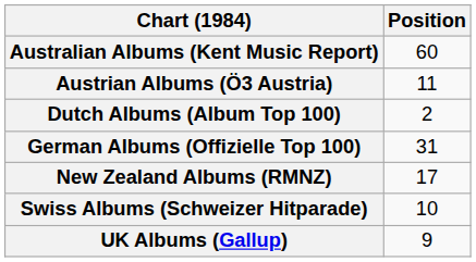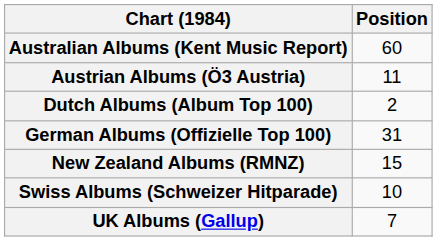 <table class="wikitable sortable plainrowheaders" style="text-align:center">
 <tr>
 <th scope="col">Chart (1984)</th>
 <th scope="col">Position</th>
 </tr>
 <tr>
 <th scope="row">Australian Albums (Kent Music Report)</th>
 <td>60</td>
 </tr>
 <tr>
 <th scope="row">Austrian Albums (Ö3 Austria)</th>
 <td>11</td>
 </tr>
 <tr>
 <th scope="row">Dutch Albums (Album Top 100)</th>
 <td>2</td>
 </tr>
 <tr>
 <th scope="row">German Albums (Offizielle Top 100)</th>
 <td>31</td>
 </tr>
 <tr>
 <th scope="row">New Zealand Albums (RMNZ)</th>
-<td>17</td>
+<td>15</td>
 </tr>
 <tr>
 <th scope="row">Swiss Albums (Schweizer Hitparade)</th>
 <td>10</td>
 </tr>
 <tr>
 <th scope="row">UK Albums (<a href='#'>Gallup</a>)</th>
-<td>9</td>
+<td>7</td>
 </tr>
 </table>
